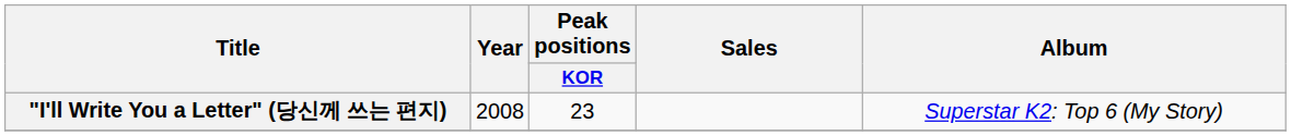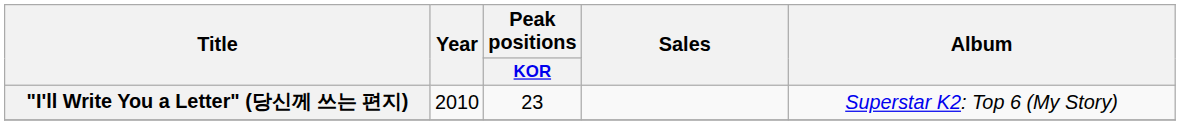 <table class="wikitable plainrowheaders" style="text-align:center;">
 <tr>
 <th rowspan=2 style="width:21em;">Title</th>
 <th rowspan=2 style="width:2em;">Year</th>
 <th scope="col" colspan="1">Peak positions</th>
 <th rowspan=2 style="width:10em;">Sales</th>
 <th rowspan=2 style="width:19em;">Album</th>
 </tr>
 <tr>
 <th style="width:4em;font-size:85%"><a href='#'>KOR</a><br></th>
 </tr>
 <tr>
 <th scope="row">"I'll Write You a Letter" (당신께 쓰는 편지)</th>
-<td>2008</td>
+<td>2010</td>
 <td>23</td>
 <td></td>
 <td><em><a href='#'>Superstar K2</a>: Top 6 (My Story)</em></td>
 </tr>
 <tr>
 </tr>
 </table>
